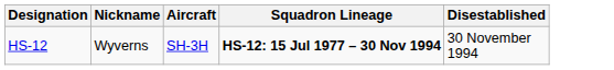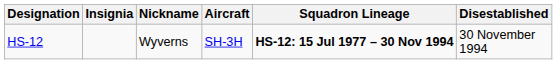 <table class="wikitable">
 <tr>
 <th>Designation</th>
+<th>Insignia</th>
 <th>Nickname</th>
 <th>Aircraft</th>
 <th>Squadron Lineage</th>
 <th>Disestablished</th>
 </tr>
 <tr>
 <td><a href='#'>HS-12</a></td>
+<td></td>
 <td>Wyverns</td>
 <td><a href='#'>SH-3H</a></td>
 <td style="white-space: nowrap;"><strong>HS-12: 15 Jul 1977 – 30 Nov 1994</strong></td>
 <td>30 November 1994</td>
 </tr>
 </table>
